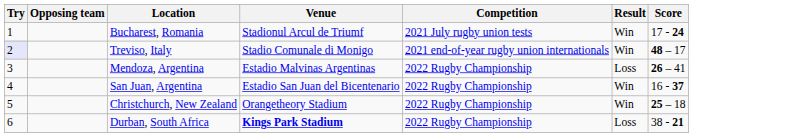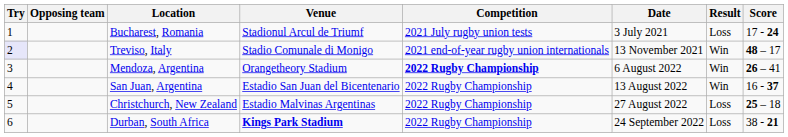 <table class="wikitable" style="font-size:100%">
 <tr>
 <th>Try</th>
 <th>Opposing team</th>
 <th>Location</th>
 <th>Venue</th>
 <th>Competition</th>
+<th>Date</th>
 <th>Result</th>
 <th>Score</th>
 </tr>
 <tr>
 <td>1</td>
 <td></td>
 <td><a href='#'>Bucharest</a>, <a href='#'>Romania</a></td>
 <td><a href='#'>Stadionul Arcul de Triumf</a></td>
 <td><a href='#'>2021 July rugby union tests</a></td>
-<td>Win</td>
+<td>3 July 2021</td>
+<td>Loss</td>
 <td>17 - <strong>24</strong></td>
 </tr>
 <tr>
 <td style="background: lavender;">2</td>
 <td></td>
 <td><a href='#'>Treviso</a>, <a href='#'>Italy</a></td>
 <td><a href='#'>Stadio Comunale di Monigo</a></td>
 <td><a href='#'>2021 end-of-year rugby union internationals</a></td>
+<td>13 November 2021</td>
 <td>Win</td>
 <td><strong>48</strong> – 17</td>
 </tr>
 <tr>
 <td>3</td>
 <td></td>
 <td><a href='#'>Mendoza</a>, <a href='#'>Argentina</a></td>
-<td><a href='#'>Estadio Malvinas Argentinas</a></td>
-<td><a href='#'>2022 Rugby Championship</a></td>
-<td>Loss</td>
+<td><a href='#'>Orangetheory Stadium</a></td>
+<td><strong><a href='#'>2022 Rugby Championship</a></strong></td>
+<td>6 August 2022</td>
+<td>Win</td>
 <td><strong>26</strong> – 41</td>
 </tr>
 <tr>
 <td>4</td>
 <td></td>
 <td><a href='#'>San Juan</a>, <a href='#'>Argentina</a></td>
 <td><a href='#'>Estadio San Juan del Bicentenario</a></td>
 <td><a href='#'>2022 Rugby Championship</a></td>
+<td>13 August 2022</td>
 <td>Win</td>
 <td>16 - <strong>37</strong></td>
 </tr>
 <tr>
 <td>5</td>
 <td></td>
 <td><a href='#'>Christchurch</a>, <a href='#'>New Zealand</a></td>
-<td><a href='#'>Orangetheory Stadium</a></td>
+<td><a href='#'>Estadio Malvinas Argentinas</a></td>
 <td><a href='#'>2022 Rugby Championship</a></td>
-<td>Win</td>
+<td>27 August 2022</td>
+<td>Loss</td>
 <td><strong>25</strong> – 18</td>
 </tr>
 <tr>
 <td>6</td>
 <td></td>
 <td><a href='#'>Durban</a>, <a href='#'>South Africa</a></td>
 <td><strong><a href='#'>Kings Park Stadium</a></strong></td>
 <td><a href='#'>2022 Rugby Championship</a></td>
+<td>24 September 2022</td>
 <td>Loss</td>
 <td>38 - <strong>21</strong></td>
 </tr>
 </table>
